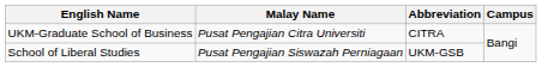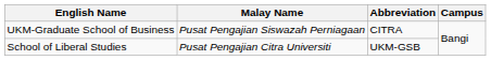 <table class="wikitable">
 <tr>
 <th>English Name</th>
 <th>Malay Name</th>
 <th>Abbreviation</th>
 <th>Campus</th>
 </tr>
 <tr>
 <td>UKM-Graduate School of Business</td>
-<td><em>Pusat Pengajian Citra Universiti</em></td>
+<td><em>Pusat Pengajian Siswazah Perniagaan</em></td>
 <td>CITRA</td>
 <td rowspan="2">Bangi</td>
 </tr>
 <tr>
 <td>School of Liberal Studies</td>
-<td><em>Pusat Pengajian Siswazah Perniagaan</em></td>
+<td><em>Pusat Pengajian Citra Universiti</em></td>
 <td>UKM-GSB</td>
 </tr>
 </table>
